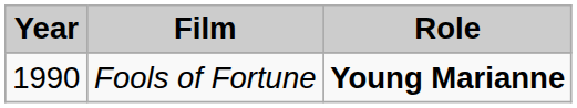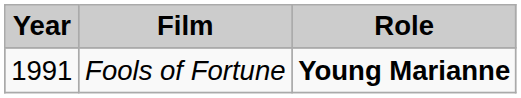 <table class="wikitable";>
 <tr style="text-align:center;">
 <th style="background:#ccc;">Year</th>
 <th style="background:#ccc;">Film</th>
 <th style="background:#ccc;">Role</th>
 </tr>
 <tr>
-<td>1990</td>
+<td>1991</td>
 <td><em>Fools of Fortune</em></td>
 <td><strong>Young Marianne</strong></td>
 </tr>
 </table>
